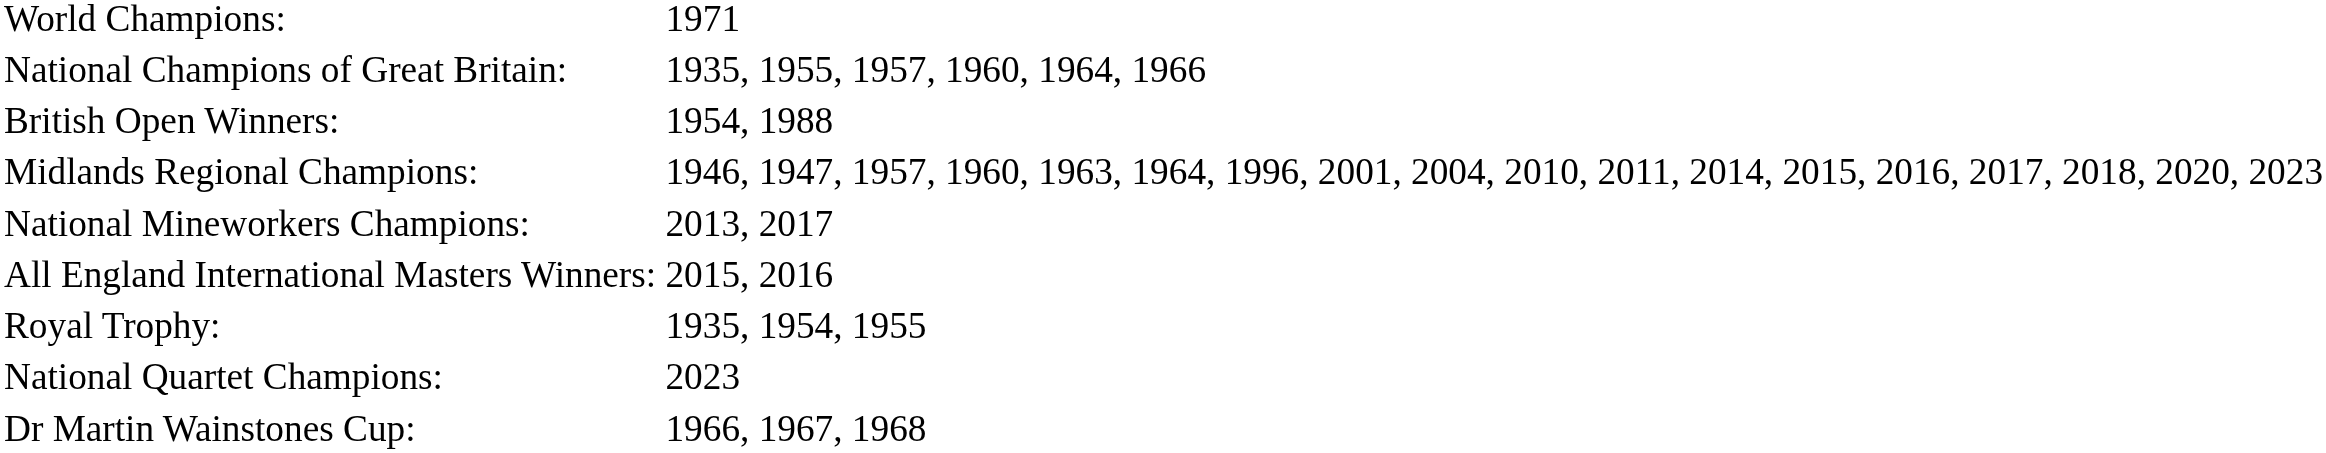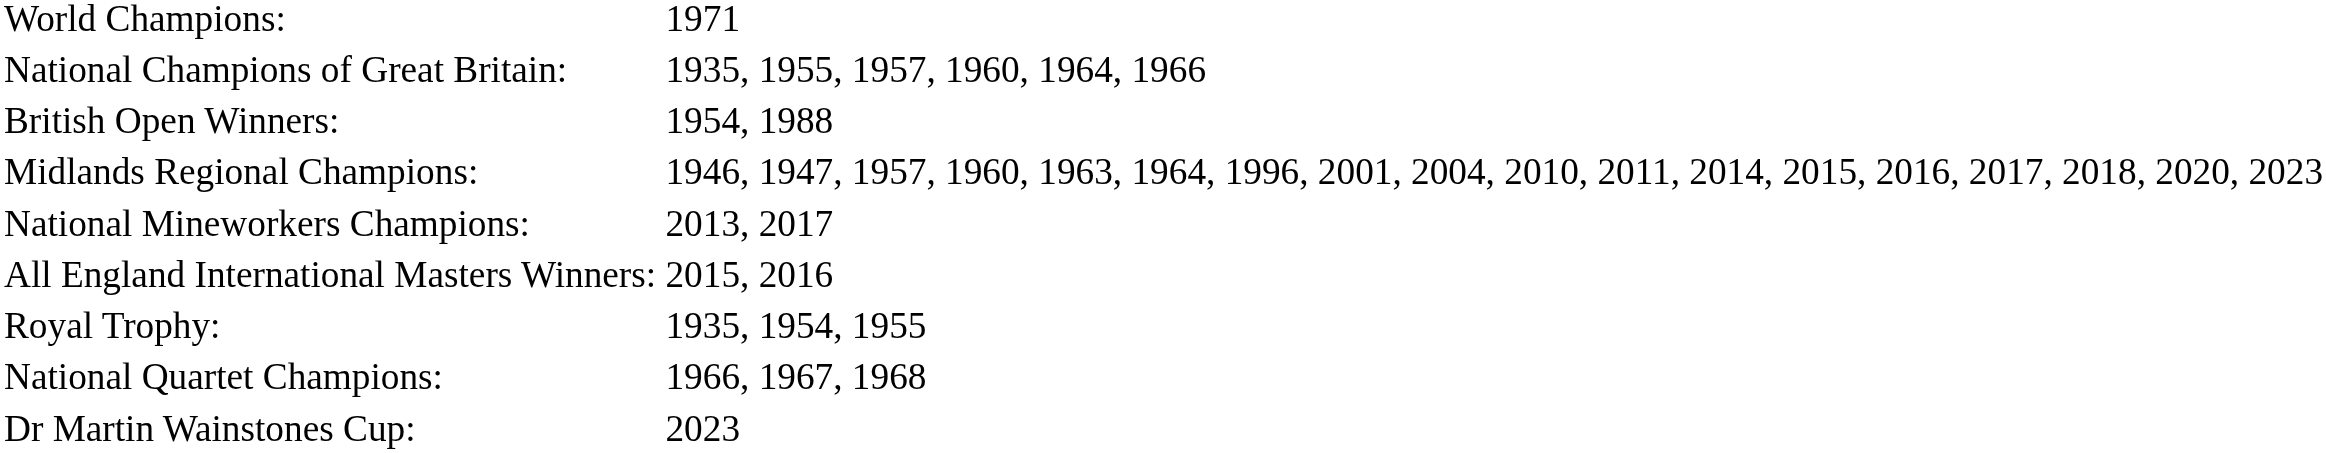 <table>
 <tr>
 <td>World Champions:</td>
 <td>1971</td>
 </tr>
 <tr>
 <td>National Champions of Great Britain:</td>
 <td>1935, 1955, 1957, 1960, 1964, 1966</td>
 </tr>
 <tr>
 <td>British Open Winners:</td>
 <td>1954, 1988</td>
 </tr>
 <tr>
 <td>Midlands Regional Champions:</td>
 <td>1946, 1947, 1957, 1960, 1963, 1964, 1996, 2001, 2004, 2010, 2011, 2014, 2015, 2016, 2017, 2018, 2020, 2023</td>
 </tr>
 <tr>
 <td>National Mineworkers Champions:</td>
 <td>2013, 2017</td>
 </tr>
 <tr>
 <td>All England International Masters Winners:</td>
 <td>2015, 2016</td>
 </tr>
 <tr>
 <td>Royal Trophy:</td>
 <td>1935, 1954, 1955</td>
 </tr>
 <tr>
 <td>National Quartet Champions:</td>
-<td>2023</td>
+<td>1966, 1967, 1968</td>
 </tr>
 <tr>
 <td>Dr Martin Wainstones Cup:</td>
-<td>1966, 1967, 1968</td>
+<td>2023</td>
 </tr>
 </table>
